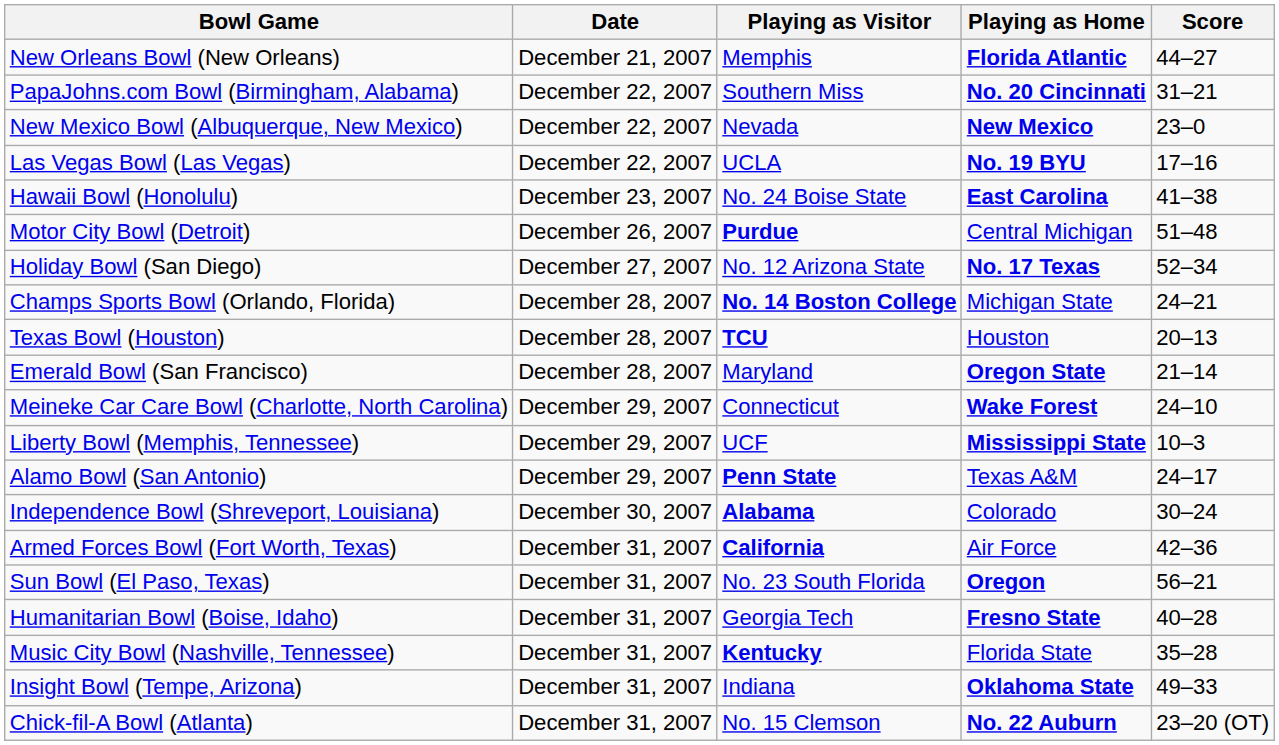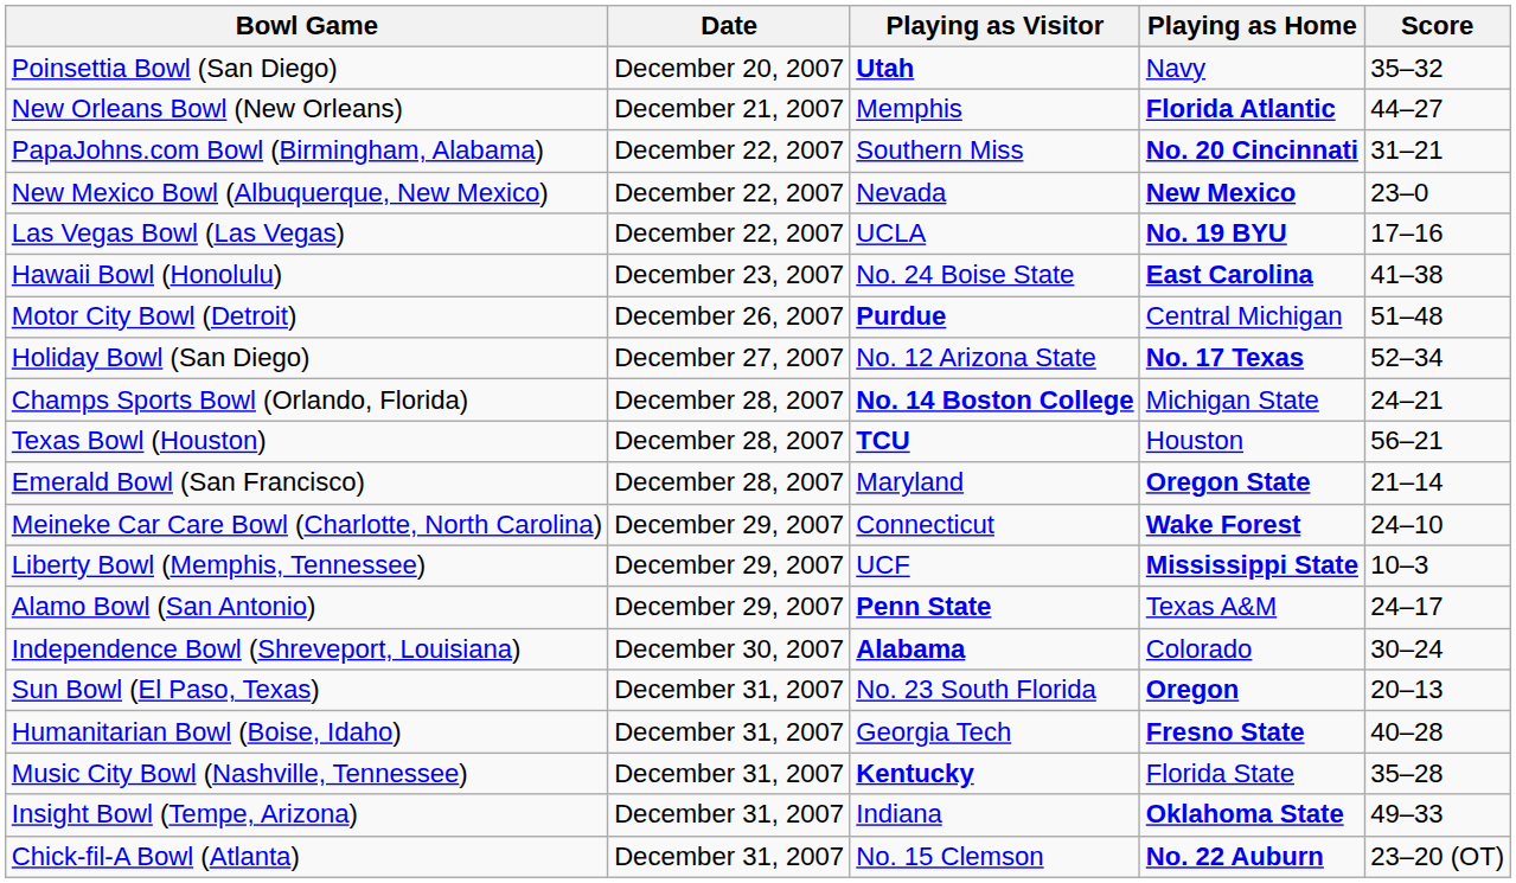 <table class="wikitable">
 <tr>
 <th>Bowl Game</th>
 <th>Date</th>
 <th>Playing as Visitor</th>
 <th>Playing as Home</th>
 <th>Score</th>
+</tr>
+<tr>
+<td><a href='#'>Poinsettia Bowl</a> (San Diego)</td>
+<td>December 20, 2007</td>
+<td><strong><a href='#'>Utah</a></strong></td>
+<td><a href='#'>Navy</a></td>
+<td>35–32</td>
 </tr>
 <tr>
 <td><a href='#'>New Orleans Bowl</a> (New Orleans)</td>
 <td>December 21, 2007</td>
 <td><a href='#'>Memphis</a></td>
 <td><strong><a href='#'>Florida Atlantic</a></strong></td>
 <td>44–27</td>
 </tr>
 <tr>
 <td><a href='#'>PapaJohns.com Bowl</a> (<a href='#'>Birmingham, Alabama</a>)</td>
 <td>December 22, 2007</td>
 <td><a href='#'>Southern Miss</a></td>
 <td><strong><a href='#'>No. 20 Cincinnati</a></strong></td>
 <td>31–21</td>
 </tr>
 <tr>
 <td><a href='#'>New Mexico Bowl</a> (<a href='#'>Albuquerque, New Mexico</a>)</td>
 <td>December 22, 2007</td>
 <td><a href='#'>Nevada</a></td>
 <td><strong><a href='#'>New Mexico</a></strong></td>
 <td>23–0</td>
 </tr>
 <tr>
 <td><a href='#'>Las Vegas Bowl</a> (<a href='#'>Las Vegas</a>)</td>
 <td>December 22, 2007</td>
 <td><a href='#'>UCLA</a></td>
 <td><strong><a href='#'>No. 19 BYU</a></strong></td>
 <td>17–16</td>
 </tr>
 <tr>
 <td><a href='#'>Hawaii Bowl</a> (<a href='#'>Honolulu</a>)</td>
 <td>December 23, 2007</td>
 <td><a href='#'>No. 24 Boise State</a></td>
 <td><strong><a href='#'>East Carolina</a></strong></td>
 <td>41–38</td>
 </tr>
 <tr>
 <td><a href='#'>Motor City Bowl</a> (<a href='#'>Detroit</a>)</td>
 <td>December 26, 2007</td>
 <td><strong><a href='#'>Purdue</a> </strong></td>
 <td><a href='#'>Central Michigan</a></td>
 <td>51–48</td>
 </tr>
 <tr>
 <td><a href='#'>Holiday Bowl</a> (San Diego)</td>
 <td>December 27, 2007</td>
 <td><a href='#'>No. 12 Arizona State</a></td>
 <td><strong><a href='#'>No. 17 Texas</a></strong></td>
 <td>52–34</td>
 </tr>
 <tr>
 <td><a href='#'>Champs Sports Bowl</a> (Orlando, Florida)</td>
 <td>December 28, 2007</td>
 <td><strong><a href='#'>No. 14 Boston College</a></strong></td>
 <td><a href='#'>Michigan State</a></td>
 <td>24–21</td>
 </tr>
 <tr>
 <td><a href='#'>Texas Bowl</a> (<a href='#'>Houston</a>)</td>
 <td>December 28, 2007</td>
 <td><strong><a href='#'>TCU</a></strong></td>
 <td><a href='#'>Houston</a></td>
-<td>20–13</td>
+<td>56–21</td>
 </tr>
 <tr>
 <td><a href='#'>Emerald Bowl</a> (San Francisco)</td>
 <td>December 28, 2007</td>
 <td><a href='#'>Maryland</a></td>
 <td><strong><a href='#'>Oregon State</a></strong></td>
 <td>21–14</td>
 </tr>
 <tr>
 <td><a href='#'>Meineke Car Care Bowl</a> (<a href='#'>Charlotte, North Carolina</a>)</td>
 <td>December 29, 2007</td>
 <td><a href='#'>Connecticut</a></td>
 <td><strong><a href='#'>Wake Forest</a></strong></td>
 <td>24–10</td>
 </tr>
 <tr>
 <td><a href='#'>Liberty Bowl</a> (<a href='#'>Memphis, Tennessee</a>)</td>
 <td>December 29, 2007</td>
 <td><a href='#'>UCF</a></td>
 <td><strong><a href='#'>Mississippi State</a></strong></td>
 <td>10–3</td>
 </tr>
 <tr>
 <td><a href='#'>Alamo Bowl</a> (<a href='#'>San Antonio</a>)</td>
 <td>December 29, 2007</td>
 <td><strong><a href='#'>Penn State</a></strong></td>
 <td><a href='#'>Texas A&M</a></td>
 <td>24–17</td>
 </tr>
 <tr>
 <td><a href='#'>Independence Bowl</a> (<a href='#'>Shreveport, Louisiana</a>)</td>
 <td>December 30, 2007</td>
 <td><strong><a href='#'>Alabama</a></strong></td>
 <td><a href='#'>Colorado</a></td>
 <td>30–24</td>
 </tr>
 <tr>
-<td><a href='#'>Armed Forces Bowl</a> (<a href='#'>Fort Worth, Texas</a>)</td>
-<td>December 31, 2007</td>
-<td><strong><a href='#'>California</a></strong></td>
-<td><a href='#'>Air Force</a></td>
-<td>42–36</td>
-</tr>
-<tr>
 <td><a href='#'>Sun Bowl</a> (<a href='#'>El Paso, Texas</a>)</td>
 <td>December 31, 2007</td>
 <td><a href='#'>No. 23 South Florida</a></td>
 <td><strong><a href='#'>Oregon</a></strong></td>
-<td>56–21</td>
+<td>20–13</td>
 </tr>
 <tr>
 <td><a href='#'>Humanitarian Bowl</a> (<a href='#'>Boise, Idaho</a>)</td>
 <td>December 31, 2007</td>
 <td><a href='#'>Georgia Tech</a></td>
 <td><strong><a href='#'>Fresno State</a></strong></td>
 <td>40–28</td>
 </tr>
 <tr>
 <td><a href='#'>Music City Bowl</a> (<a href='#'>Nashville, Tennessee</a>)</td>
 <td>December 31, 2007</td>
 <td><strong><a href='#'>Kentucky</a></strong></td>
 <td><a href='#'>Florida State</a></td>
 <td>35–28</td>
 </tr>
 <tr>
 <td><a href='#'>Insight Bowl</a> (<a href='#'>Tempe, Arizona</a>)</td>
 <td>December 31, 2007</td>
 <td><a href='#'>Indiana</a></td>
 <td><strong><a href='#'>Oklahoma State</a></strong></td>
 <td>49–33</td>
 </tr>
 <tr>
 <td><a href='#'>Chick-fil-A Bowl</a> (<a href='#'>Atlanta</a>)</td>
 <td>December 31, 2007</td>
 <td><a href='#'>No. 15 Clemson</a></td>
 <td><strong><a href='#'>No. 22 Auburn</a></strong></td>
 <td>23–20 (OT)</td>
 </tr>
 </table>
